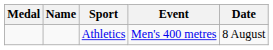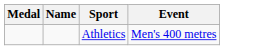 <table class="wikitable sortable" style="font-size:90%">
 <tr>
 <th>Medal</th>
 <th>Name</th>
 <th>Sport</th>
 <th>Event</th>
-<th>Date</th>
 </tr>
 <tr>
 <td></td>
 <td></td>
 <td><a href='#'>Athletics</a></td>
 <td><a href='#'>Men's 400 metres</a></td>
-<td>8 August</td>
 </tr>
 </table>
